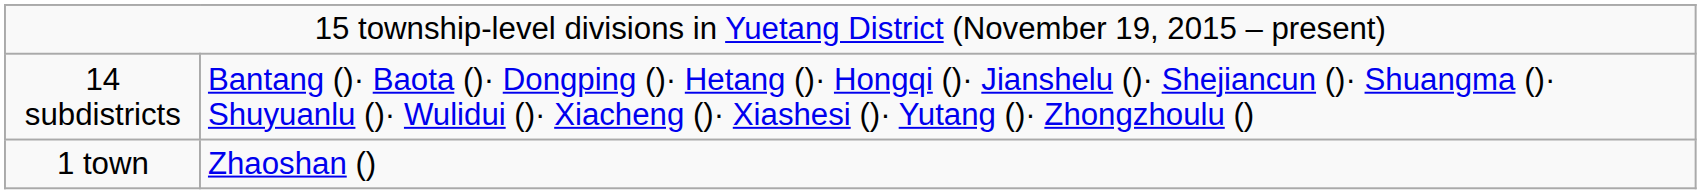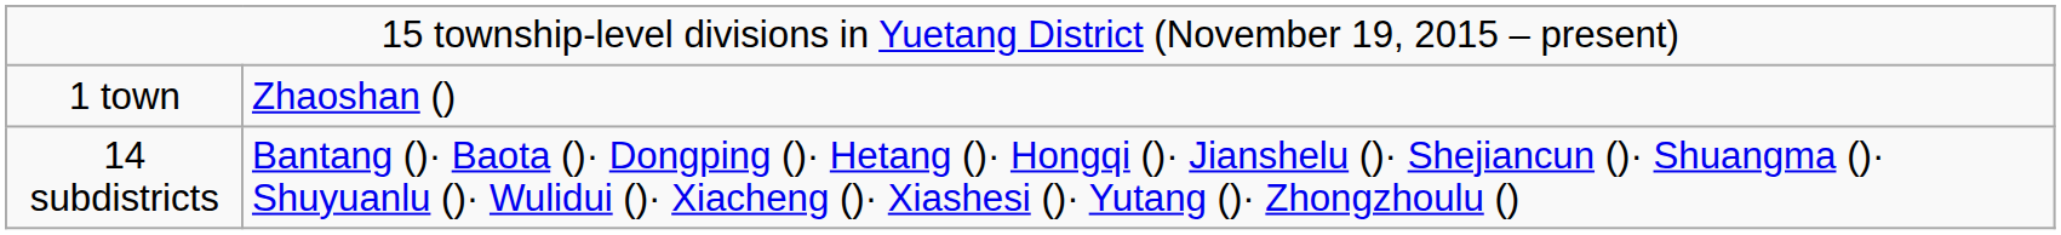 <table class="wikitable">
 <tr>
 <td style="text-align:center;" colspan="2">15 township-level divisions in <a href='#'>Yuetang District</a> (November 19, 2015 – present)</td>
 </tr>
 <tr align=left>
+<td align=center>1 town</td>
+<td><a href='#'>Zhaoshan</a> ()</td>
+</tr>
+<tr align=left>
 <td align=center>14 subdistricts</td>
 <td><a href='#'>Bantang</a> ()· <a href='#'>Baota</a> ()· <a href='#'>Dongping</a> ()· <a href='#'>Hetang</a> ()· <a href='#'>Hongqi</a> ()· <a href='#'>Jianshelu</a> ()· <a href='#'>Shejiancun</a> ()· <a href='#'>Shuangma</a> ()· <a href='#'>Shuyuanlu</a> ()· <a href='#'>Wulidui</a> ()· <a href='#'>Xiacheng</a> ()· <a href='#'>Xiashesi</a> ()· <a href='#'>Yutang</a> ()· <a href='#'>Zhongzhoulu</a> ()</td>
 </tr>
-<tr align=left>
-<td align=center>1 town</td>
-<td><a href='#'>Zhaoshan</a> ()</td>
-</tr>
 </table>
